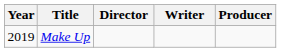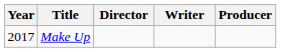 <table class="wikitable">
 <tr>
 <th>Year</th>
 <th>Title</th>
 <th width=65>Director</th>
 <th width=65>Writer</th>
 <th width=65>Producer</th>
 </tr>
 <tr>
-<td>2019</td>
+<td>2017</td>
 <td><em><a href='#'>Make Up</a></em></td>
 <td></td>
 <td></td>
 <td></td>
 </tr>
 </table>
